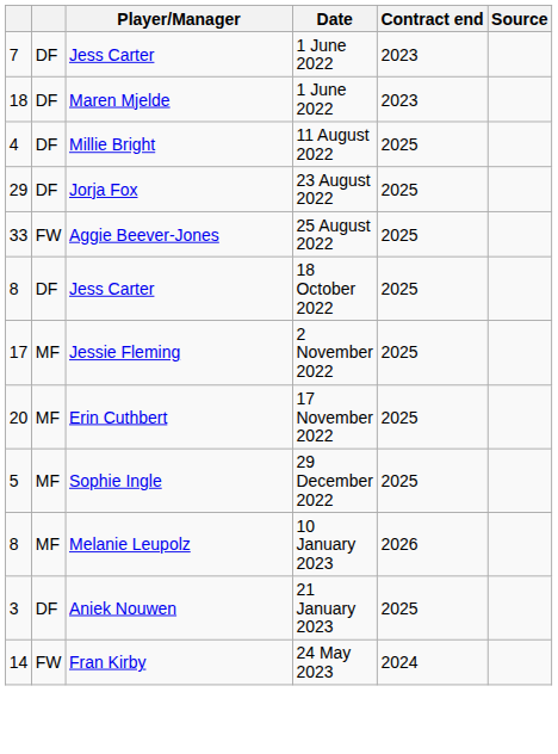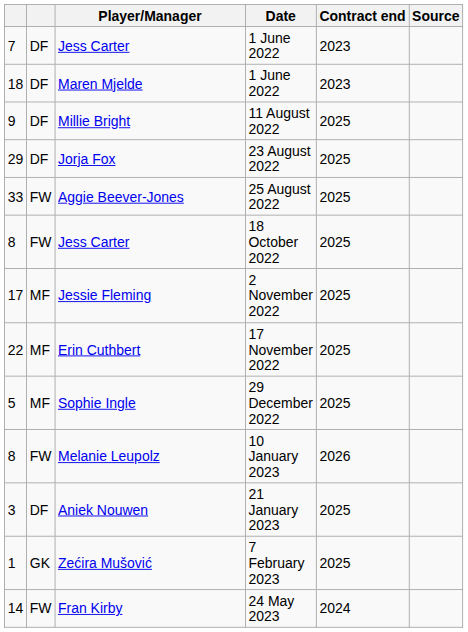 <table class="wikitable plainrowheaders sortable" style="font-size:95%">
 <tr>
 <th></th>
 <th></th>
 <th scope="col" style="width:200px;">Player/Manager</th>
 <th scope="col" style="width:70px;">Date</th>
 <th>Contract end</th>
 <th>Source</th>
 </tr>
 <tr>
 <td>7</td>
 <td>DF</td>
 <td> <a href='#'>Jess Carter</a></td>
 <td>1 June 2022</td>
 <td>2023</td>
 <td></td>
 </tr>
 <tr>
 <td>18</td>
 <td>DF</td>
 <td> <a href='#'>Maren Mjelde</a></td>
 <td>1 June 2022</td>
 <td>2023</td>
 <td></td>
 </tr>
 <tr>
-<td>4</td>
+<td>9</td>
 <td>DF</td>
 <td> <a href='#'>Millie Bright</a></td>
 <td>11 August 2022</td>
 <td>2025</td>
 <td></td>
 </tr>
 <tr>
 <td>29</td>
 <td>DF</td>
 <td> <a href='#'>Jorja Fox</a></td>
 <td>23 August 2022</td>
 <td>2025</td>
 <td></td>
 </tr>
 <tr>
 <td>33</td>
 <td>FW</td>
 <td> <a href='#'>Aggie Beever-Jones</a></td>
 <td>25 August 2022</td>
 <td>2025</td>
 <td></td>
 </tr>
 <tr>
 <td>8</td>
-<td>DF</td>
+<td>FW</td>
 <td> <a href='#'>Jess Carter</a></td>
 <td>18 October 2022</td>
 <td>2025</td>
 <td></td>
 </tr>
 <tr>
 <td>17</td>
 <td>MF</td>
 <td> <a href='#'>Jessie Fleming</a></td>
 <td>2 November 2022</td>
 <td>2025</td>
 <td></td>
 </tr>
 <tr>
-<td>20</td>
+<td>22</td>
 <td>MF</td>
 <td> <a href='#'>Erin Cuthbert</a></td>
 <td>17 November 2022</td>
 <td>2025</td>
 <td></td>
 </tr>
 <tr>
 <td>5</td>
 <td>MF</td>
 <td> <a href='#'>Sophie Ingle</a></td>
 <td>29 December 2022</td>
 <td>2025</td>
 <td></td>
 </tr>
 <tr>
 <td>8</td>
-<td>MF</td>
+<td>FW</td>
 <td> <a href='#'>Melanie Leupolz</a></td>
 <td>10 January 2023</td>
 <td>2026</td>
 <td></td>
 </tr>
 <tr>
 <td>3</td>
 <td>DF</td>
 <td> <a href='#'>Aniek Nouwen</a></td>
 <td>21 January 2023</td>
 <td>2025</td>
 <td></td>
 </tr>
 <tr>
+<td>1</td>
+<td>GK</td>
+<td> <a href='#'>Zećira Mušović</a></td>
+<td>7 February 2023</td>
+<td>2025</td>
+<td></td>
+</tr>
+<tr>
 <td>14</td>
 <td>FW</td>
 <td> <a href='#'>Fran Kirby</a></td>
 <td>24 May 2023</td>
 <td>2024</td>
 <td></td>
 </tr>
 </table>
